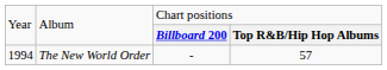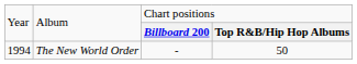 <table class="wikitable">
 <tr>
 <td rowspan="2">Year</td>
 <td rowspan="2">Album</td>
 <td colspan="2">Chart positions</td>
 </tr>
 <tr>
 <th><a href='#'><em>Billboard</em> 200</a></th>
 <th>Top R&B/Hip Hop Albums</th>
 </tr>
 <tr>
 <td>1994</td>
 <td><em>The New World Order</em></td>
 <td align="center">-</td>
-<td align="center">57</td>
+<td align="center">50</td>
 </tr>
 </table>
